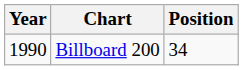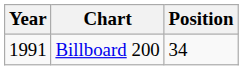 <table class="wikitable">
 <tr>
 <th align="left">Year</th>
 <th align="left">Chart</th>
 <th align="left">Position</th>
 </tr>
 <tr>
-<td align="left">1990</td>
+<td align="left">1991</td>
 <td align="left"><a href='#'>Billboard</a> 200</td>
 <td align="left">34</td>
 </tr>
 </table>
